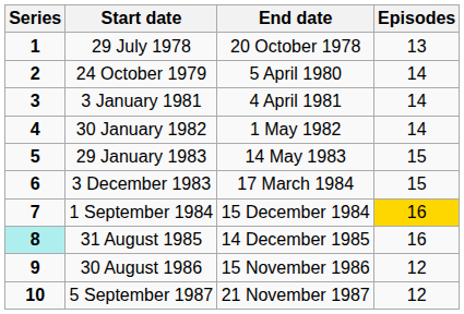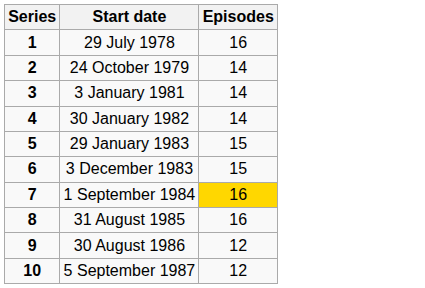 <table class="wikitable" style="text-align:center;">
 <tr>
 <th>Series</th>
 <th>Start date</th>
-<th>End date</th>
 <th>Episodes</th>
 </tr>
 <tr>
 <td><strong>1</strong></td>
 <td>29 July 1978</td>
-<td>20 October 1978</td>
-<td>13</td>
+<td>16</td>
 </tr>
 <tr>
 <td><strong>2</strong></td>
 <td>24 October 1979</td>
-<td>5 April 1980</td>
 <td>14</td>
 </tr>
 <tr>
 <td><strong>3</strong></td>
 <td>3 January 1981</td>
-<td>4 April 1981</td>
 <td>14</td>
 </tr>
 <tr>
 <td><strong>4</strong></td>
 <td>30 January 1982</td>
-<td>1 May 1982</td>
 <td>14</td>
 </tr>
 <tr>
 <td><strong>5</strong></td>
 <td>29 January 1983</td>
-<td>14 May 1983</td>
 <td>15</td>
 </tr>
 <tr>
 <td><strong>6</strong></td>
 <td>3 December 1983</td>
-<td>17 March 1984</td>
 <td>15</td>
 </tr>
 <tr>
 <td><strong>7</strong></td>
 <td>1 September 1984</td>
-<td>15 December 1984</td>
 <td style="background: gold;">16</td>
 </tr>
 <tr>
-<td style="background: paleturquoise;"><strong>8</strong></td>
+<td><strong>8</strong></td>
 <td>31 August 1985</td>
-<td>14 December 1985</td>
 <td>16</td>
 </tr>
 <tr>
 <td><strong>9</strong></td>
 <td>30 August 1986</td>
-<td>15 November 1986</td>
 <td>12</td>
 </tr>
 <tr>
 <td><strong>10</strong></td>
 <td>5 September 1987</td>
-<td>21 November 1987</td>
 <td>12</td>
 </tr>
 </table>
